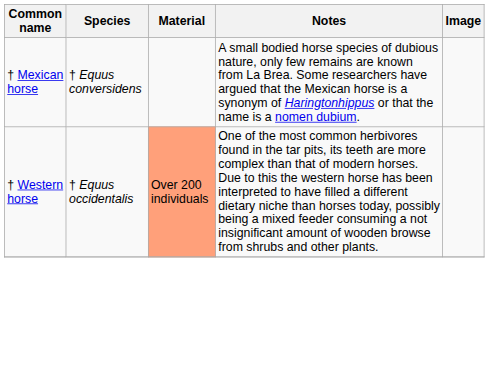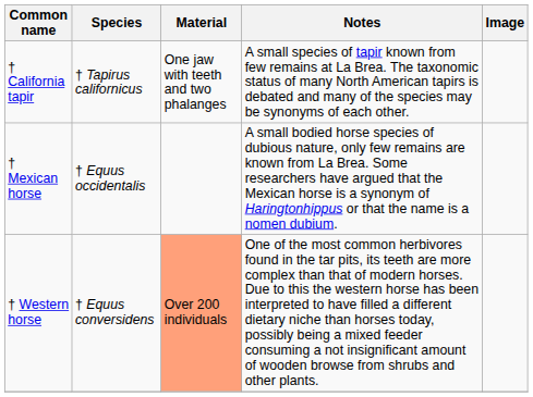 <table class="wikitable" align="center" width="100%">
 <tr>
 <th>Common name</th>
 <th>Species</th>
 <th>Material</th>
 <th>Notes</th>
 <th>Image</th>
 </tr>
 <tr>
+<td>† <a href='#'>California tapir</a></td>
+<td>† <em>Tapirus californicus</em></td>
+<td>One jaw with teeth and two phalanges</td>
+<td>A small species of <a href='#'>tapir</a> known from few remains at La Brea. The taxonomic status of many North American tapirs is debated and many of the species may be synonyms of each other.</td>
+<td></td>
+</tr>
+<tr>
 <td>† <a href='#'>Mexican horse</a></td>
-<td>† <em>Equus conversidens</em></td>
+<td>† <em>Equus occidentalis</em></td>
 <td></td>
 <td>A small bodied horse species of dubious nature, only few remains are known from La Brea. Some researchers have argued that the Mexican horse is a synonym of <em><a href='#'>Haringtonhippus</a></em> or that the name is a <a href='#'>nomen dubium</a>.</td>
 <td></td>
 </tr>
 <tr>
 <td>† <a href='#'>Western horse</a></td>
-<td>† <em>Equus occidentalis</em></td>
+<td>† <em>Equus conversidens</em></td>
 <td style="background: lightsalmon;">Over 200 individuals</td>
 <td>One of the most common herbivores found in the tar pits, its teeth are more complex than that of modern horses. Due to this the western horse has been interpreted to have filled a different dietary niche than horses today, possibly being a mixed feeder consuming a not insignificant amount of wooden browse from shrubs and other plants.</td>
 <td></td>
 </tr>
 <tr>
 </tr>
 </table>
